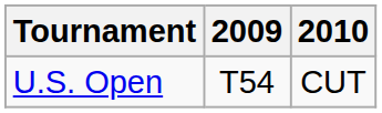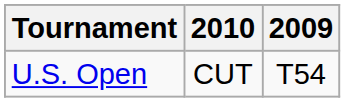 <table class="wikitable" style="font-size:95%;">
 <tr>
 <th>Tournament</th>
+<th>2010</th>
 <th>2009</th>
-<th>2010</th>
 </tr>
 <tr>
 <td><a href='#'>U.S. Open</a></td>
+<td align="center">CUT</td>
 <td align="center">T54</td>
-<td align="center">CUT</td>
 </tr>
 </table>
